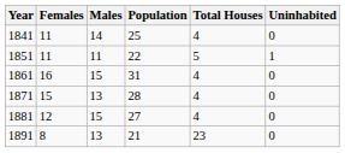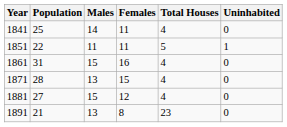 <table class="wikitable">
 <tr>
 <th>Year</th>
+<th>Population</th>
+<th>Males</th>
 <th>Females</th>
-<th>Males</th>
-<th>Population</th>
 <th>Total Houses</th>
 <th>Uninhabited</th>
 </tr>
 <tr>
 <td>1841</td>
+<td>25</td>
+<td>14</td>
 <td>11</td>
-<td>14</td>
-<td>25</td>
 <td>4</td>
 <td>0</td>
 </tr>
 <tr>
 <td>1851</td>
+<td>22</td>
 <td>11</td>
 <td>11</td>
-<td>22</td>
 <td>5</td>
 <td>1</td>
 </tr>
 <tr>
 <td>1861</td>
+<td>31</td>
+<td>15</td>
 <td>16</td>
-<td>15</td>
-<td>31</td>
 <td>4</td>
 <td>0</td>
 </tr>
 <tr>
 <td>1871</td>
+<td>28</td>
+<td>13</td>
 <td>15</td>
-<td>13</td>
-<td>28</td>
 <td>4</td>
 <td>0</td>
 </tr>
 <tr>
 <td>1881</td>
+<td>27</td>
+<td>15</td>
 <td>12</td>
-<td>15</td>
-<td>27</td>
 <td>4</td>
 <td>0</td>
 </tr>
 <tr>
 <td>1891</td>
+<td>21</td>
+<td>13</td>
 <td>8</td>
-<td>13</td>
-<td>21</td>
 <td>23</td>
 <td>0</td>
 </tr>
 </table>
